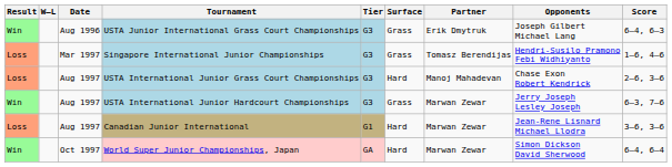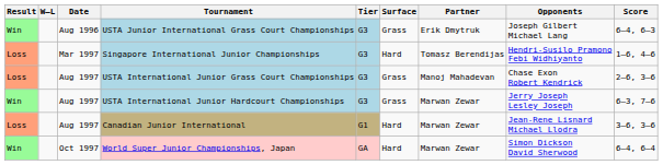 <table class="sortable wikitable" style="font-size:90%;">
 <tr>
 <th>Result</th>
 <th class="unsortable">W–L</th>
 <th>Date</th>
 <th>Tournament</th>
 <th>Tier</th>
 <th>Surface</th>
 <th>Partner</th>
 <th>Opponents</th>
 <th class="unsortable">Score</th>
 </tr>
 <tr>
 <td style="background:#98fb98;">Win</td>
 <td><small></small></td>
 <td>Aug 1996</td>
 <td bgcolor="lightblue">USTA Junior International Grass Court Championships</td>
 <td bgcolor="lightblue">G3</td>
 <td>Grass</td>
 <td> Erik Dmytruk</td>
 <td> Joseph Gilbert<br>  Michael Lang</td>
 <td>6–4, 6–3</td>
 </tr>
 <tr>
 <td style="background:#ffa07a;">Loss</td>
 <td><small></small></td>
 <td>Mar 1997</td>
 <td bgcolor="lightblue">Singapore International Junior Championships</td>
 <td bgcolor="lightblue">G3</td>
-<td>Grass</td>
+<td>Hard</td>
 <td> Tomasz Berendijas</td>
 <td> <a href='#'>Hendri-Susilo Pramono</a><br>  <a href='#'>Febi Widhiyanto</a></td>
 <td>1–6, 4–6</td>
 </tr>
 <tr>
 <td style="background:#ffa07a;">Loss</td>
 <td><small></small></td>
 <td>Aug 1997</td>
 <td bgcolor="lightblue">USTA International Junior Grass Court Championships</td>
 <td bgcolor="lightblue">G3</td>
-<td>Hard</td>
+<td>Grass</td>
 <td> Manoj Mahadevan</td>
 <td> Chase Exon<br>  <a href='#'>Robert Kendrick</a></td>
 <td>2–6, 3–6</td>
 </tr>
 <tr>
 <td style="background:#98fb98;">Win</td>
 <td><small></small></td>
 <td>Aug 1997</td>
 <td bgcolor="lightblue">USTA International Junior Hardcourt Championships</td>
 <td bgcolor="lightblue">G3</td>
 <td>Grass</td>
 <td> Marwan Zewar</td>
 <td> <a href='#'>Jerry Joseph</a><br>  <a href='#'>Lesley Joseph</a></td>
 <td>6–3, 7–6</td>
 </tr>
 <tr>
 <td style="background:#ffa07a;">Loss</td>
 <td><small></small></td>
 <td>Aug 1997</td>
 <td bgcolor="c2b280">Canadian Junior International</td>
 <td bgcolor="c2b280">G1</td>
 <td>Hard</td>
 <td> Marwan Zewar</td>
 <td> <a href='#'>Jean-Rene Lisnard</a><br>  <a href='#'>Michael Llodra</a></td>
 <td>3–6, 3–6</td>
 </tr>
 <tr>
 <td style="background:#98fb98;">Win</td>
 <td><small></small></td>
 <td>Oct 1997</td>
 <td bgcolor="ffcccc"><a href='#'>World Super Junior Championships</a>, Japan</td>
 <td bgcolor="ffcccc">GA</td>
 <td>Hard</td>
 <td> Marwan Zewar</td>
 <td> <a href='#'>Simon Dickson</a><br>  <a href='#'>David Sherwood</a></td>
 <td>6–4, 6–4</td>
 </tr>
 </table>
